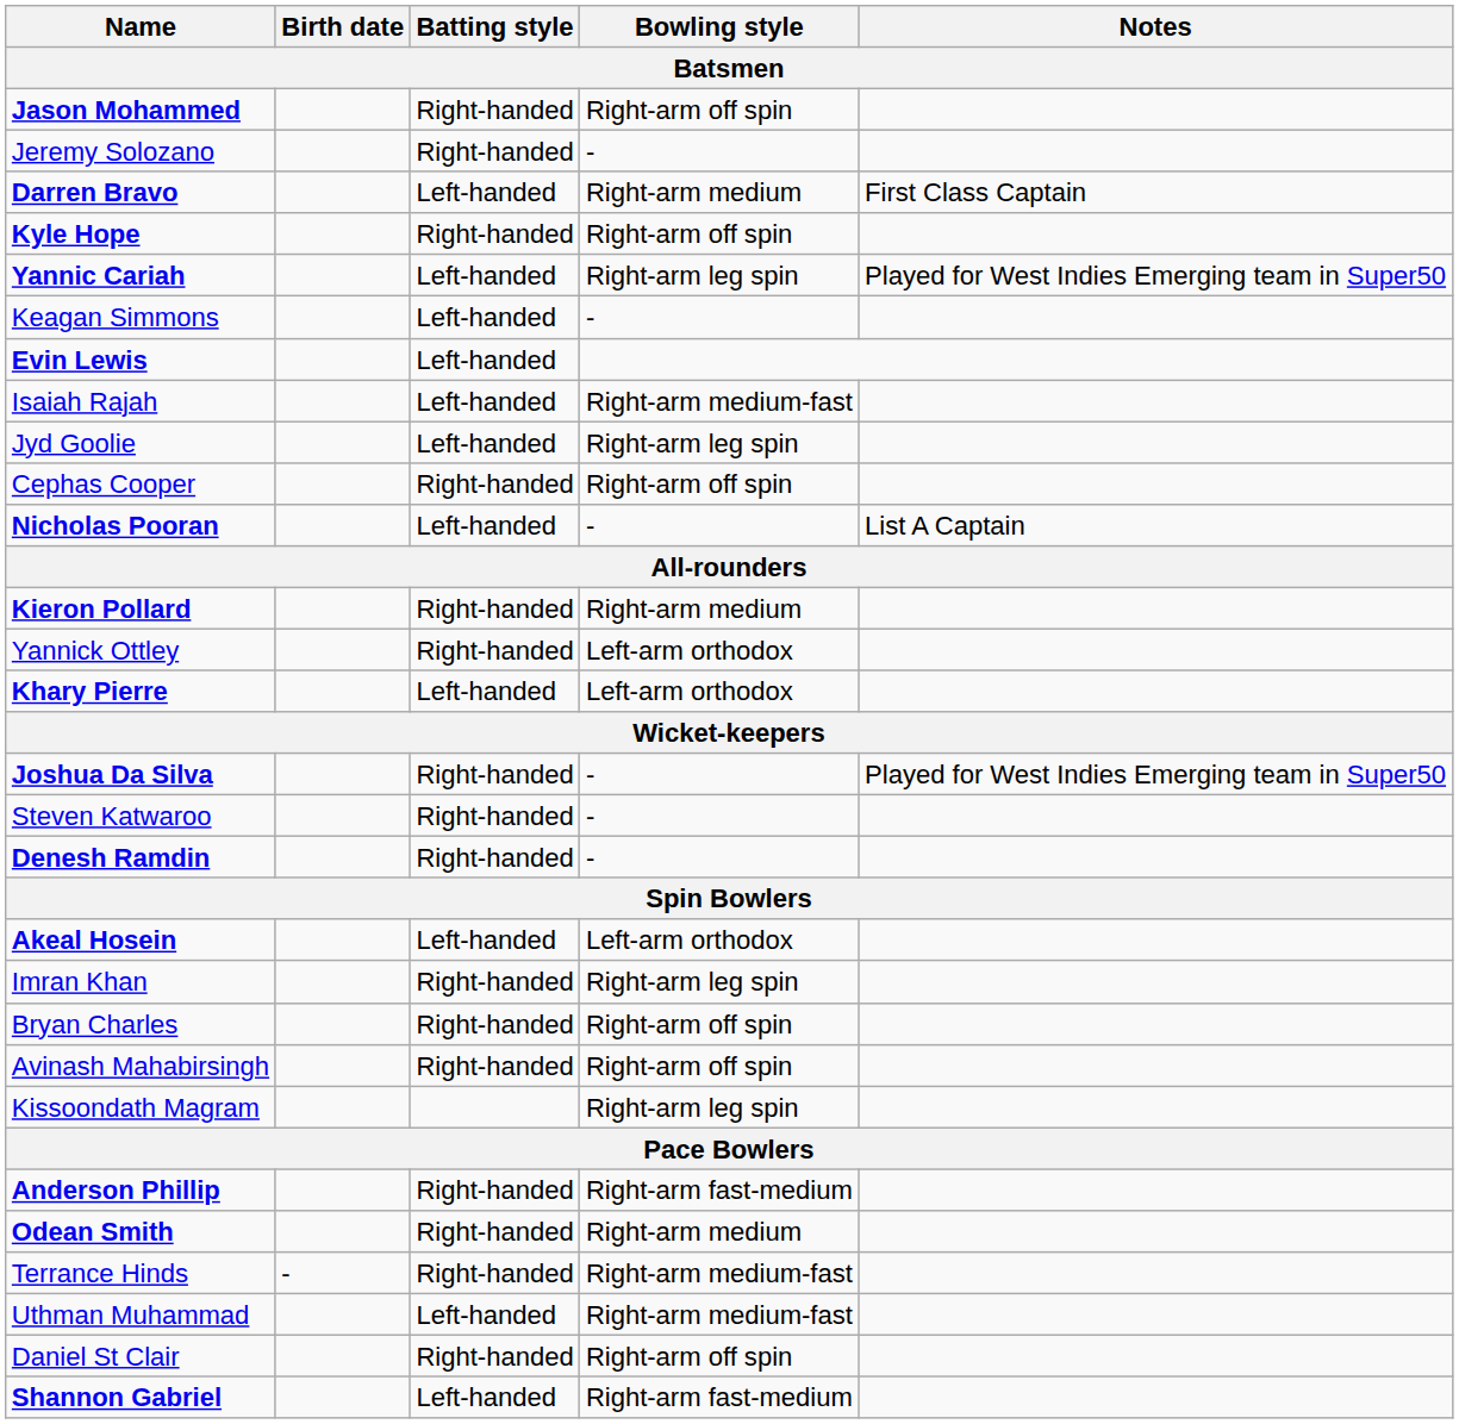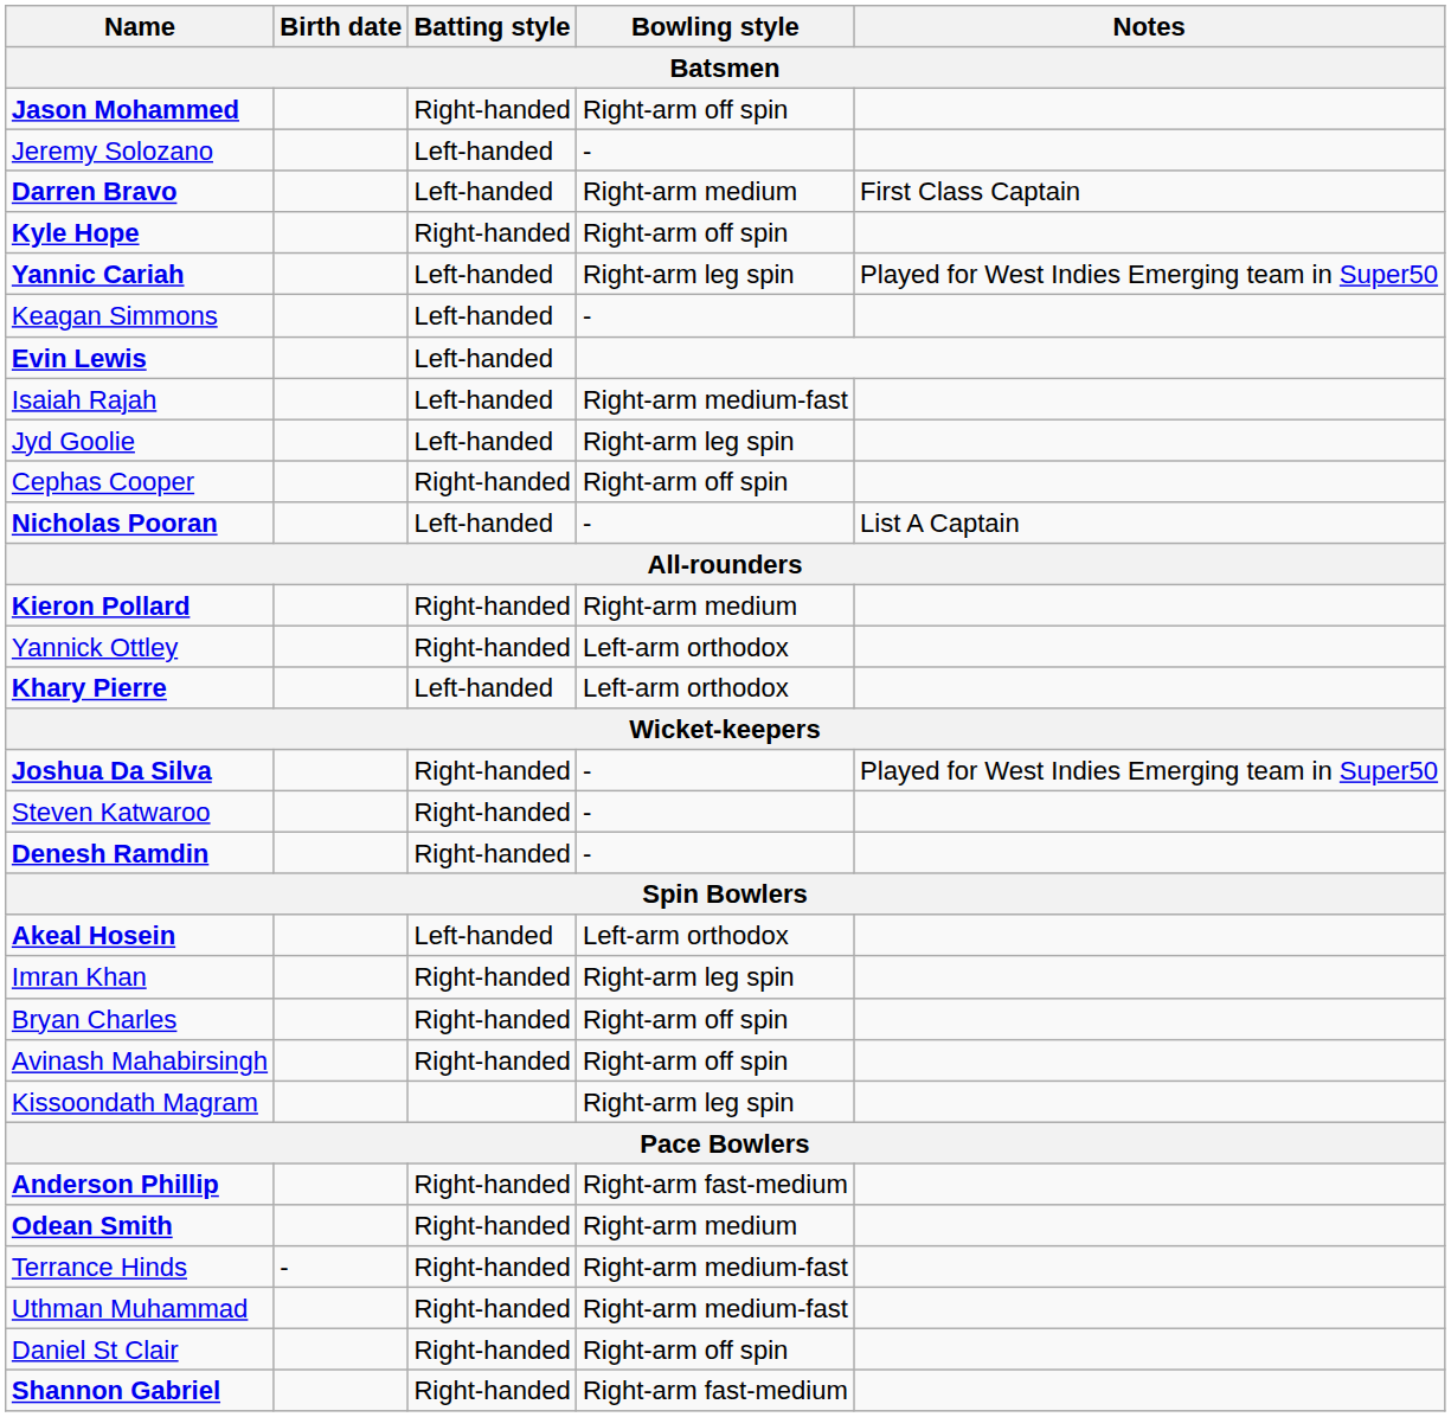 <table class="wikitable" style="font-size:95%">
 <tr>
 <th>Name</th>
 <th>Birth date</th>
 <th>Batting style</th>
 <th>Bowling style</th>
 <th>Notes</th>
 </tr>
 <tr>
 <th colspan="6">Batsmen</th>
 </tr>
 <tr>
 <td><strong><a href='#'>Jason Mohammed</a></strong></td>
 <td></td>
 <td>Right-handed</td>
 <td>Right-arm off spin</td>
 <td></td>
 </tr>
 <tr>
 <td><a href='#'>Jeremy Solozano</a></td>
 <td></td>
-<td>Right-handed</td>
+<td>Left-handed</td>
 <td>-</td>
 <td></td>
 </tr>
 <tr>
 <td><strong><a href='#'>Darren Bravo</a></strong></td>
 <td></td>
 <td>Left-handed</td>
 <td>Right-arm medium</td>
 <td>First Class Captain</td>
 </tr>
 <tr>
 <td><strong><a href='#'>Kyle Hope</a></strong></td>
 <td></td>
 <td>Right-handed</td>
 <td>Right-arm off spin</td>
 <td></td>
 </tr>
 <tr>
 <td><strong><a href='#'>Yannic Cariah</a></strong></td>
 <td></td>
 <td>Left-handed</td>
 <td>Right-arm leg spin</td>
 <td>Played for West Indies Emerging team in <a href='#'>Super50</a></td>
 </tr>
 <tr>
 <td><a href='#'>Keagan Simmons</a></td>
 <td></td>
 <td>Left-handed</td>
 <td>-</td>
 <td></td>
 </tr>
 <tr>
 <td><strong><a href='#'>Evin Lewis</a></strong></td>
 <td></td>
 <td>Left-handed</td>
 </tr>
 <tr>
 <td><a href='#'>Isaiah Rajah</a></td>
 <td></td>
 <td>Left-handed</td>
 <td>Right-arm medium-fast</td>
 <td></td>
 </tr>
 <tr>
 <td><a href='#'>Jyd Goolie</a></td>
 <td></td>
 <td>Left-handed</td>
 <td>Right-arm leg spin</td>
 <td></td>
 </tr>
 <tr>
 <td><a href='#'>Cephas Cooper</a></td>
 <td></td>
 <td>Right-handed</td>
 <td>Right-arm off spin</td>
 <td></td>
 </tr>
 <tr>
 <td><strong><a href='#'>Nicholas Pooran</a></strong></td>
 <td></td>
 <td>Left-handed</td>
 <td>-</td>
 <td>List A Captain</td>
 </tr>
 <tr>
 <th colspan="5">All-rounders</th>
 </tr>
 <tr>
 <td><strong><a href='#'>Kieron Pollard</a></strong></td>
 <td></td>
 <td>Right-handed</td>
 <td>Right-arm medium</td>
 <td></td>
 </tr>
 <tr>
 <td><a href='#'>Yannick Ottley</a></td>
 <td></td>
 <td>Right-handed</td>
 <td>Left-arm orthodox</td>
 <td></td>
 </tr>
 <tr>
 <td><strong><a href='#'>Khary Pierre</a></strong></td>
 <td></td>
 <td>Left-handed</td>
 <td>Left-arm orthodox</td>
 <td></td>
 </tr>
 <tr>
 <th colspan="5">Wicket-keepers</th>
 </tr>
 <tr>
 <td><strong><a href='#'>Joshua Da Silva</a></strong></td>
 <td></td>
 <td>Right-handed</td>
 <td>-</td>
 <td>Played for West Indies Emerging team in <a href='#'>Super50</a></td>
 </tr>
 <tr>
 <td><a href='#'>Steven Katwaroo</a></td>
 <td></td>
 <td>Right-handed</td>
 <td>-</td>
 <td></td>
 </tr>
 <tr>
 <td><strong><a href='#'>Denesh Ramdin</a></strong></td>
 <td></td>
 <td>Right-handed</td>
 <td>-</td>
 <td></td>
 </tr>
 <tr>
 <th colspan="5">Spin Bowlers</th>
 </tr>
 <tr>
 <td><strong><a href='#'>Akeal Hosein</a></strong></td>
 <td></td>
 <td>Left-handed</td>
 <td>Left-arm orthodox</td>
 <td></td>
 </tr>
 <tr>
 <td><a href='#'>Imran Khan</a></td>
 <td></td>
 <td>Right-handed</td>
 <td>Right-arm leg spin</td>
 <td></td>
 </tr>
 <tr>
 <td><a href='#'>Bryan Charles</a></td>
 <td></td>
 <td>Right-handed</td>
 <td>Right-arm off spin</td>
 <td></td>
 </tr>
 <tr>
 <td><a href='#'>Avinash Mahabirsingh</a></td>
 <td></td>
 <td>Right-handed</td>
 <td>Right-arm off spin</td>
 <td></td>
 </tr>
 <tr>
 <td><a href='#'>Kissoondath Magram</a></td>
 <td></td>
 <td></td>
 <td>Right-arm leg spin</td>
 <td></td>
 </tr>
 <tr>
 <th colspan="5">Pace Bowlers</th>
 </tr>
 <tr>
 <td><strong><a href='#'>Anderson Phillip</a></strong></td>
 <td></td>
 <td>Right-handed</td>
 <td>Right-arm fast-medium</td>
 <td></td>
 </tr>
 <tr>
 <td><strong><a href='#'>Odean Smith</a></strong></td>
 <td></td>
 <td>Right-handed</td>
 <td>Right-arm medium</td>
 <td></td>
 </tr>
 <tr>
 <td><a href='#'>Terrance Hinds</a></td>
 <td>-</td>
 <td>Right-handed</td>
 <td>Right-arm medium-fast</td>
 <td></td>
 </tr>
 <tr>
 <td><a href='#'>Uthman Muhammad</a></td>
 <td></td>
-<td>Left-handed</td>
+<td>Right-handed</td>
 <td>Right-arm medium-fast</td>
 <td></td>
 </tr>
 <tr>
 <td><a href='#'>Daniel St Clair</a></td>
 <td></td>
 <td>Right-handed</td>
 <td>Right-arm off spin</td>
 <td></td>
 </tr>
 <tr>
 <td><strong><a href='#'>Shannon Gabriel</a></strong></td>
 <td></td>
-<td>Left-handed</td>
+<td>Right-handed</td>
 <td>Right-arm fast-medium</td>
 <td></td>
 </tr>
 </table>
